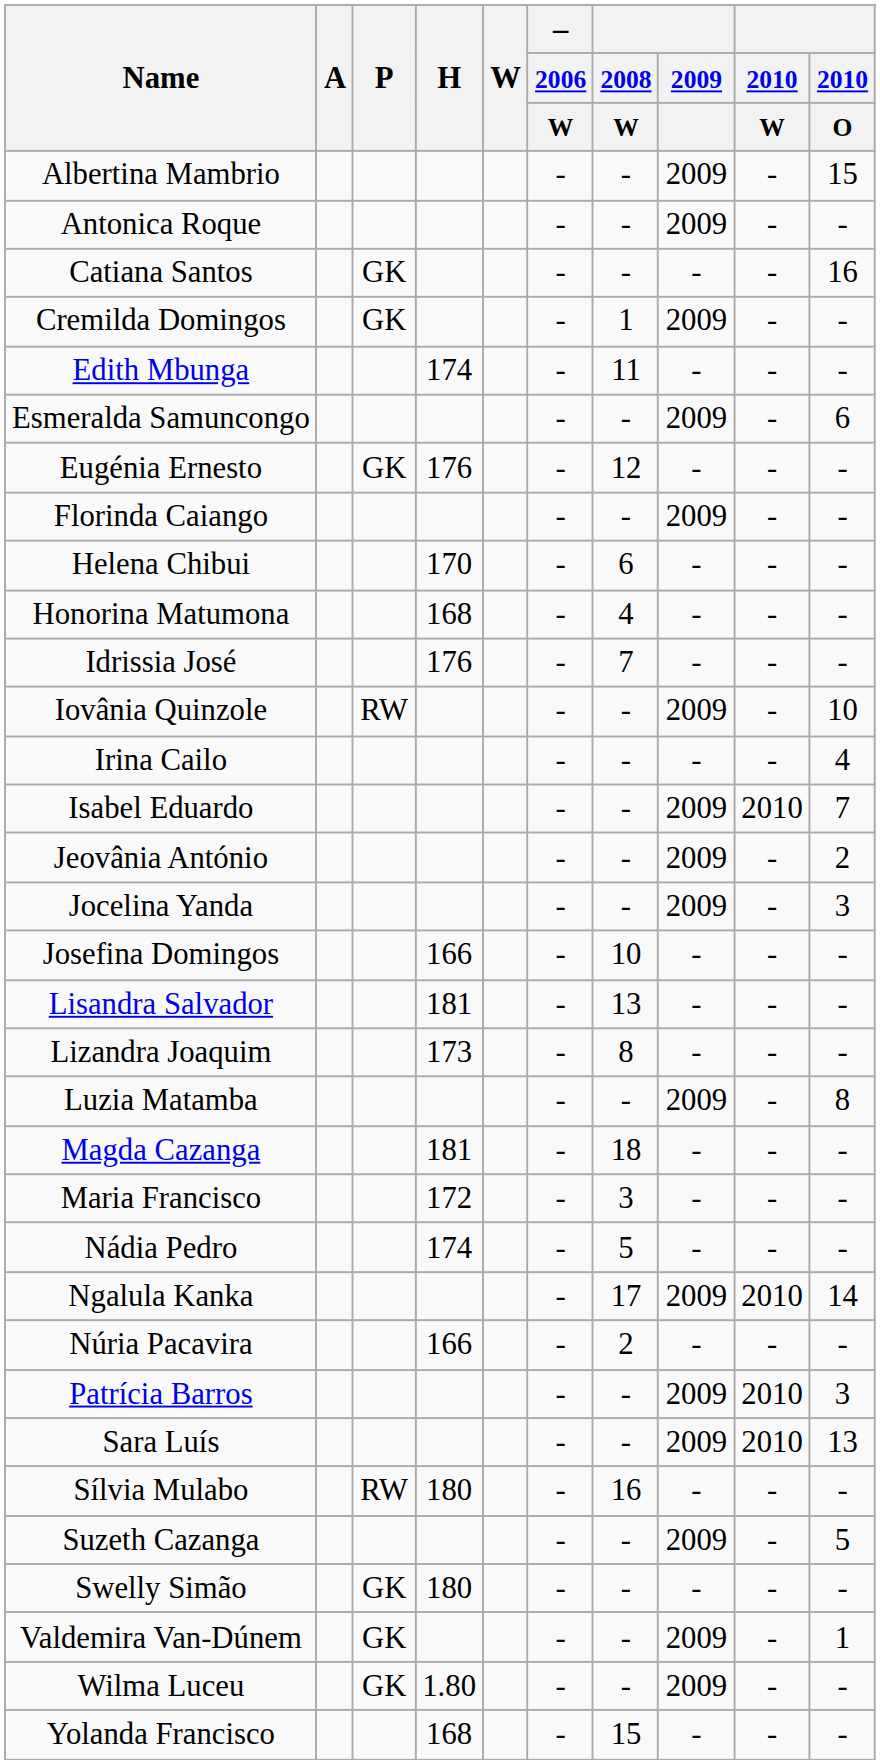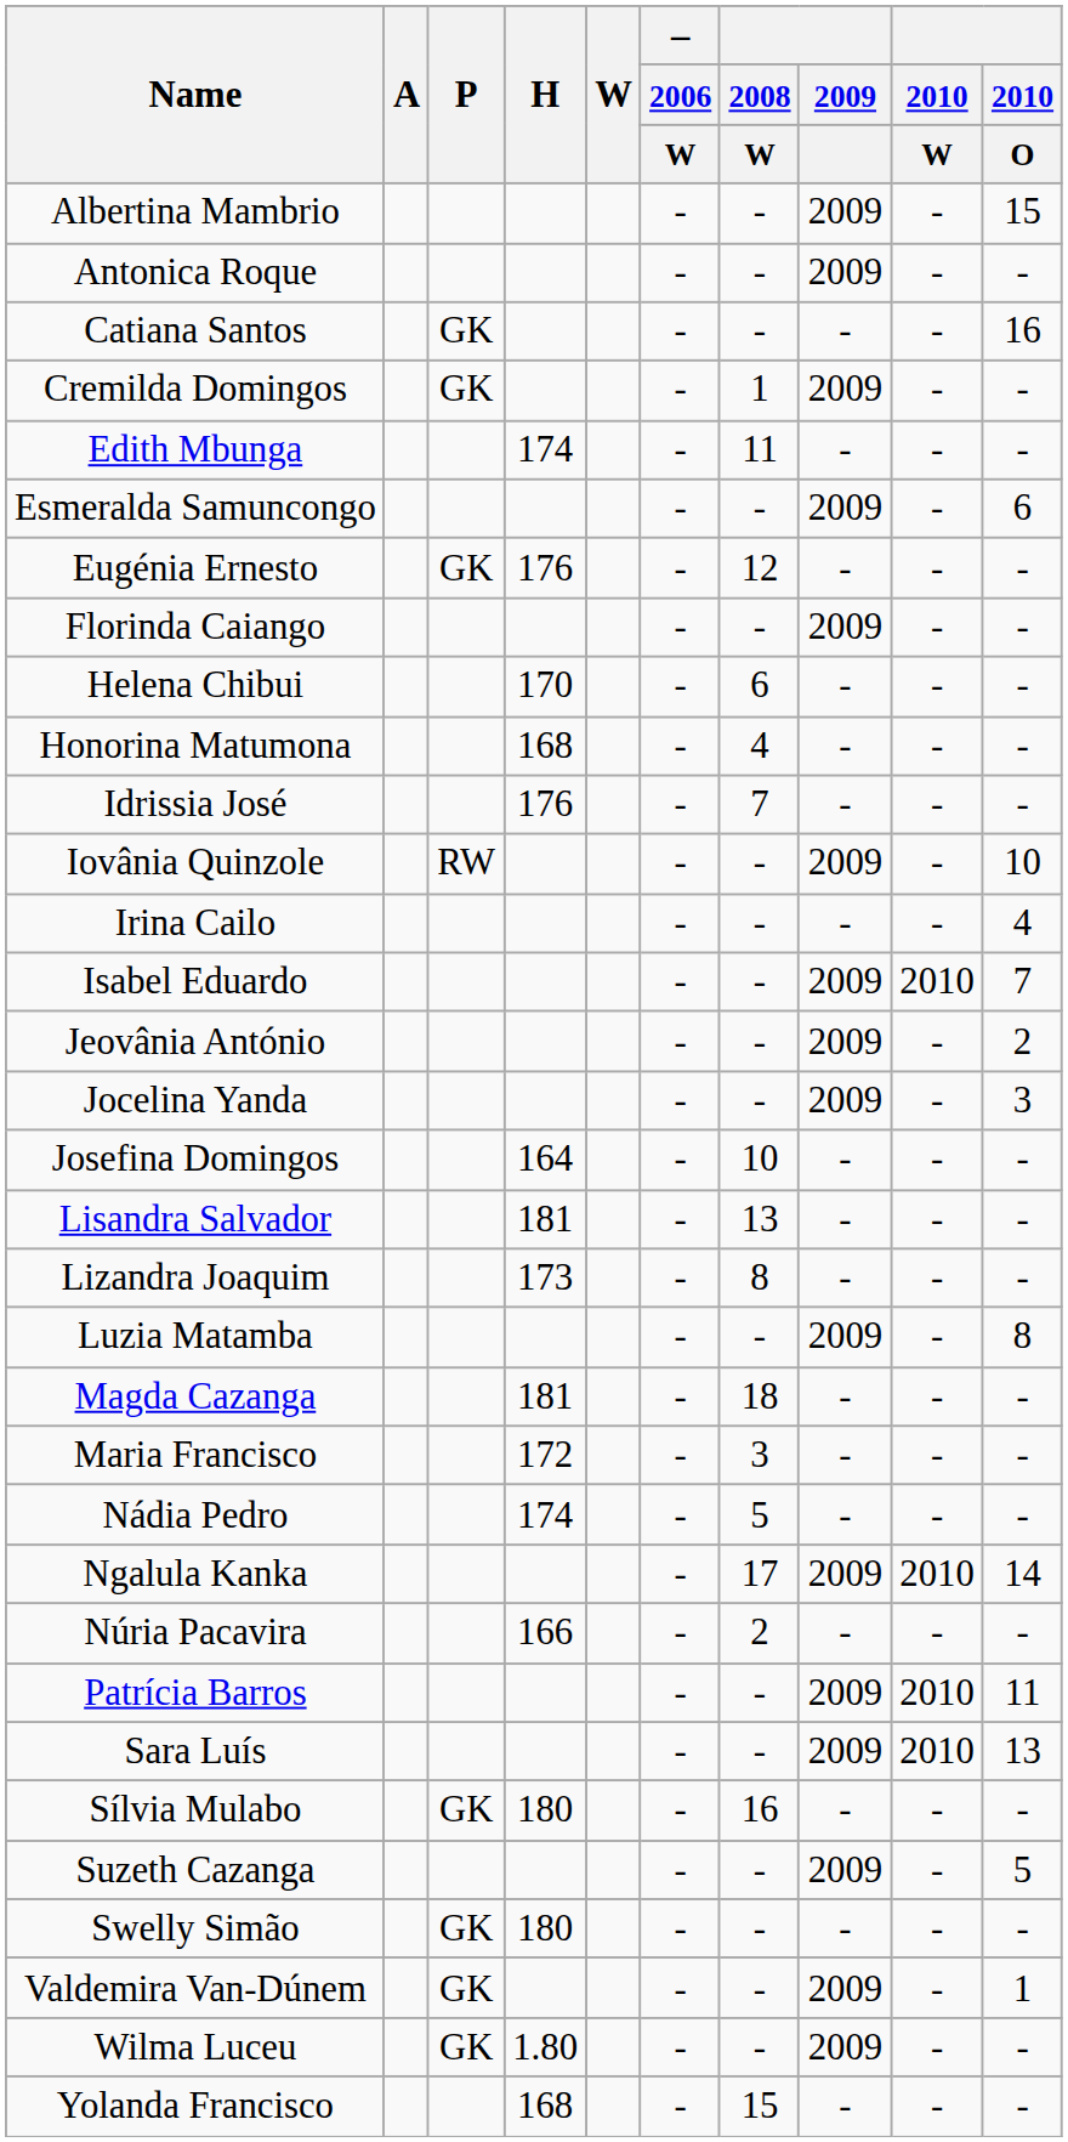 <table class="wikitable plainrowheaders sortable" style="text-align:center">
 <tr>
 <th scope="col" rowspan="3">Name</th>
 <th scope="col" rowspan="3">A</th>
 <th scope="col" rowspan="3">P</th>
 <th scope="col" rowspan="3">H</th>
 <th scope="col" rowspan="3">W</th>
 <th colspan="1">–</th>
 <th colspan="2"><small></small></th>
 <th colspan="2"><small></small></th>
 </tr>
 <tr>
 <th colspan="1"><small><a href='#'>2006</a></small></th>
 <th colspan="1"><small><a href='#'>2008</a></small></th>
 <th colspan="1"><small><a href='#'>2009</a></small></th>
 <th colspan="1"><small><a href='#'>2010</a></small></th>
 <th colspan="1"><small><a href='#'>2010</a></small></th>
 </tr>
 <tr>
 <th scope="col" rowspan="1"><small>W</small></th>
 <th scope="col" rowspan="1"><small>W</small></th>
 <th scope="col" rowspan="1"><small></small></th>
 <th scope="col" rowspan="1"><small>W</small></th>
 <th scope="col" rowspan="1"><small>O</small></th>
 </tr>
 <tr>
 <td>Albertina Mambrio</td>
 <td></td>
 <td></td>
 <td></td>
 <td></td>
 <td>-</td>
 <td>-</td>
 <td>2009</td>
 <td>-</td>
 <td>15</td>
 </tr>
 <tr>
 <td>Antonica Roque</td>
 <td></td>
 <td></td>
 <td></td>
 <td></td>
 <td>-</td>
 <td>-</td>
 <td>2009</td>
 <td>-</td>
 <td>-</td>
 </tr>
 <tr>
 <td>Catiana Santos</td>
 <td></td>
 <td>GK</td>
 <td></td>
 <td></td>
 <td>-</td>
 <td>-</td>
 <td>-</td>
 <td>-</td>
 <td>16</td>
 </tr>
 <tr>
 <td>Cremilda Domingos</td>
 <td></td>
 <td>GK</td>
 <td></td>
 <td></td>
 <td>-</td>
 <td data-sort-value="01">1</td>
 <td>2009</td>
 <td>-</td>
 <td>-</td>
 </tr>
 <tr>
 <td><a href='#'>Edith Mbunga</a></td>
 <td></td>
 <td></td>
 <td>174</td>
 <td></td>
 <td>-</td>
 <td>11</td>
 <td>-</td>
 <td>-</td>
 <td>-</td>
 </tr>
 <tr>
 <td>Esmeralda Samuncongo</td>
 <td></td>
 <td></td>
 <td></td>
 <td></td>
 <td>-</td>
 <td>-</td>
 <td>2009</td>
 <td>-</td>
 <td data-sort-value="06">6</td>
 </tr>
 <tr>
 <td>Eugénia Ernesto</td>
 <td></td>
 <td>GK</td>
 <td>176</td>
 <td></td>
 <td>-</td>
 <td>12</td>
 <td>-</td>
 <td>-</td>
 <td>-</td>
 </tr>
 <tr>
 <td>Florinda Caiango</td>
 <td></td>
 <td></td>
 <td></td>
 <td></td>
 <td>-</td>
 <td>-</td>
 <td>2009</td>
 <td>-</td>
 <td>-</td>
 </tr>
 <tr>
 <td>Helena Chibui</td>
 <td></td>
 <td></td>
 <td>170</td>
 <td></td>
 <td>-</td>
 <td data-sort-value="06">6</td>
 <td>-</td>
 <td>-</td>
 <td>-</td>
 </tr>
 <tr>
 <td>Honorina Matumona</td>
 <td></td>
 <td></td>
 <td>168</td>
 <td></td>
 <td>-</td>
 <td data-sort-value="04">4</td>
 <td>-</td>
 <td>-</td>
 <td>-</td>
 </tr>
 <tr>
 <td>Idrissia José</td>
 <td></td>
 <td></td>
 <td>176</td>
 <td></td>
 <td>-</td>
 <td data-sort-value="07">7</td>
 <td>-</td>
 <td>-</td>
 <td>-</td>
 </tr>
 <tr>
 <td>Iovânia Quinzole</td>
 <td></td>
 <td>RW</td>
 <td></td>
 <td></td>
 <td>-</td>
 <td>-</td>
 <td>2009</td>
 <td>-</td>
 <td>10</td>
 </tr>
 <tr>
 <td>Irina Cailo</td>
 <td></td>
 <td></td>
 <td></td>
 <td></td>
 <td>-</td>
 <td>-</td>
 <td>-</td>
 <td>-</td>
 <td data-sort-value="04">4</td>
 </tr>
 <tr>
 <td>Isabel Eduardo</td>
 <td></td>
 <td></td>
 <td></td>
 <td></td>
 <td>-</td>
 <td>-</td>
 <td>2009</td>
 <td>2010</td>
 <td data-sort-value="07">7</td>
 </tr>
 <tr>
 <td>Jeovânia António</td>
 <td></td>
 <td></td>
 <td></td>
 <td></td>
 <td>-</td>
 <td>-</td>
 <td>2009</td>
 <td>-</td>
 <td data-sort-value="02">2</td>
 </tr>
 <tr>
 <td>Jocelina Yanda</td>
 <td></td>
 <td></td>
 <td></td>
 <td></td>
 <td>-</td>
 <td>-</td>
 <td>2009</td>
 <td>-</td>
 <td data-sort-value="03">3</td>
 </tr>
 <tr>
 <td>Josefina Domingos</td>
 <td></td>
 <td></td>
-<td>166</td>
+<td>164</td>
 <td></td>
 <td>-</td>
 <td>10</td>
 <td>-</td>
 <td>-</td>
 <td>-</td>
 </tr>
 <tr>
 <td><a href='#'>Lisandra Salvador</a></td>
 <td></td>
 <td></td>
 <td>181</td>
 <td></td>
 <td>-</td>
 <td>13</td>
 <td>-</td>
 <td>-</td>
 <td>-</td>
 </tr>
 <tr>
 <td>Lizandra Joaquim</td>
 <td></td>
 <td></td>
 <td>173</td>
 <td></td>
 <td>-</td>
 <td data-sort-value="08">8</td>
 <td>-</td>
 <td>-</td>
 <td>-</td>
 </tr>
 <tr>
 <td>Luzia Matamba</td>
 <td></td>
 <td></td>
 <td></td>
 <td></td>
 <td>-</td>
 <td>-</td>
 <td>2009</td>
 <td>-</td>
 <td data-sort-value="08">8</td>
 </tr>
 <tr>
 <td><a href='#'>Magda Cazanga</a></td>
 <td></td>
 <td></td>
 <td>181</td>
 <td></td>
 <td>-</td>
 <td>18</td>
 <td>-</td>
 <td>-</td>
 <td>-</td>
 </tr>
 <tr>
 <td>Maria Francisco</td>
 <td></td>
 <td></td>
 <td>172</td>
 <td></td>
 <td>-</td>
 <td data-sort-value="03">3</td>
 <td>-</td>
 <td>-</td>
 <td>-</td>
 </tr>
 <tr>
 <td data-sort-value="Nadia">Nádia Pedro</td>
 <td></td>
 <td></td>
 <td>174</td>
 <td></td>
 <td>-</td>
 <td data-sort-value="05">5</td>
 <td>-</td>
 <td>-</td>
 <td>-</td>
 </tr>
 <tr>
 <td>Ngalula Kanka</td>
 <td></td>
 <td></td>
 <td></td>
 <td></td>
 <td>-</td>
 <td>17</td>
 <td>2009</td>
 <td>2010</td>
 <td>14</td>
 </tr>
 <tr>
 <td data-sort-value="Nuria">Núria Pacavira</td>
 <td></td>
 <td></td>
 <td>166</td>
 <td></td>
 <td>-</td>
 <td data-sort-value="02">2</td>
 <td>-</td>
 <td>-</td>
 <td>-</td>
 </tr>
 <tr>
 <td><a href='#'>Patrícia Barros</a></td>
 <td></td>
 <td></td>
 <td></td>
 <td></td>
 <td>-</td>
 <td>-</td>
 <td>2009</td>
 <td>2010</td>
-<td data-sort-value="03">3</td>
+<td>11</td>
 </tr>
 <tr>
 <td>Sara Luís</td>
 <td></td>
 <td></td>
 <td></td>
 <td></td>
 <td>-</td>
 <td>-</td>
 <td>2009</td>
 <td>2010</td>
 <td>13</td>
 </tr>
 <tr>
 <td data-sort-value="Silvia">Sílvia Mulabo</td>
 <td></td>
-<td>RW</td>
+<td>GK</td>
 <td>180</td>
 <td></td>
 <td>-</td>
 <td>16</td>
 <td>-</td>
 <td>-</td>
 <td>-</td>
 </tr>
 <tr>
 <td>Suzeth Cazanga</td>
 <td></td>
 <td></td>
 <td></td>
 <td></td>
 <td>-</td>
 <td>-</td>
 <td>2009</td>
 <td>-</td>
 <td data-sort-value="05">5</td>
 </tr>
 <tr>
 <td>Swelly Simão</td>
 <td></td>
 <td>GK</td>
 <td>180</td>
 <td></td>
 <td>-</td>
 <td>-</td>
 <td>-</td>
 <td>-</td>
 <td>-</td>
 </tr>
 <tr>
 <td>Valdemira Van-Dúnem</td>
 <td></td>
 <td>GK</td>
 <td></td>
 <td></td>
 <td>-</td>
 <td>-</td>
 <td>2009</td>
 <td>-</td>
 <td data-sort-value="01">1</td>
 </tr>
 <tr>
 <td>Wilma Luceu</td>
 <td></td>
 <td>GK</td>
 <td>1.80</td>
 <td></td>
 <td>-</td>
 <td>-</td>
 <td>2009</td>
 <td>-</td>
 <td>-</td>
 </tr>
 <tr>
 <td>Yolanda Francisco</td>
 <td></td>
 <td></td>
 <td>168</td>
 <td></td>
 <td>-</td>
 <td>15</td>
 <td>-</td>
 <td>-</td>
 <td>-</td>
 </tr>
 </table>
